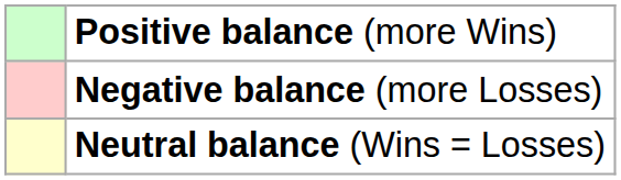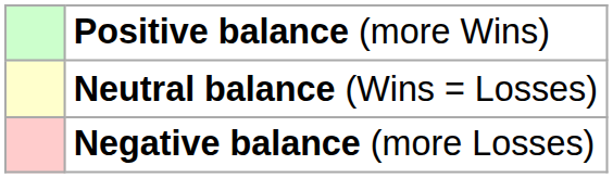 <table class="wikitable" style="font-size:100%; text-align:center;">
 <tr>
 <td style="background:#CCFFCC;" width="20"></td>
 <td bgcolor="#ffffff" align="left"><strong>Positive balance</strong> (more Wins)</td>
 </tr>
 <tr>
+<td style="background:#FFFFCC;" width="20"></td>
+<td bgcolor="#ffffff" align="left"><strong>Neutral balance</strong> (Wins = Losses)</td>
+</tr>
+<tr>
 <td style="background:#FFCCCC;" width="20"></td>
 <td bgcolor="#ffffff" align="left"><strong>Negative balance</strong> (more Losses)</td>
 </tr>
-<tr>
-<td style="background:#FFFFCC;" width="20"></td>
-<td bgcolor="#ffffff" align="left"><strong>Neutral balance</strong> (Wins = Losses)</td>
-</tr>
 </table>
